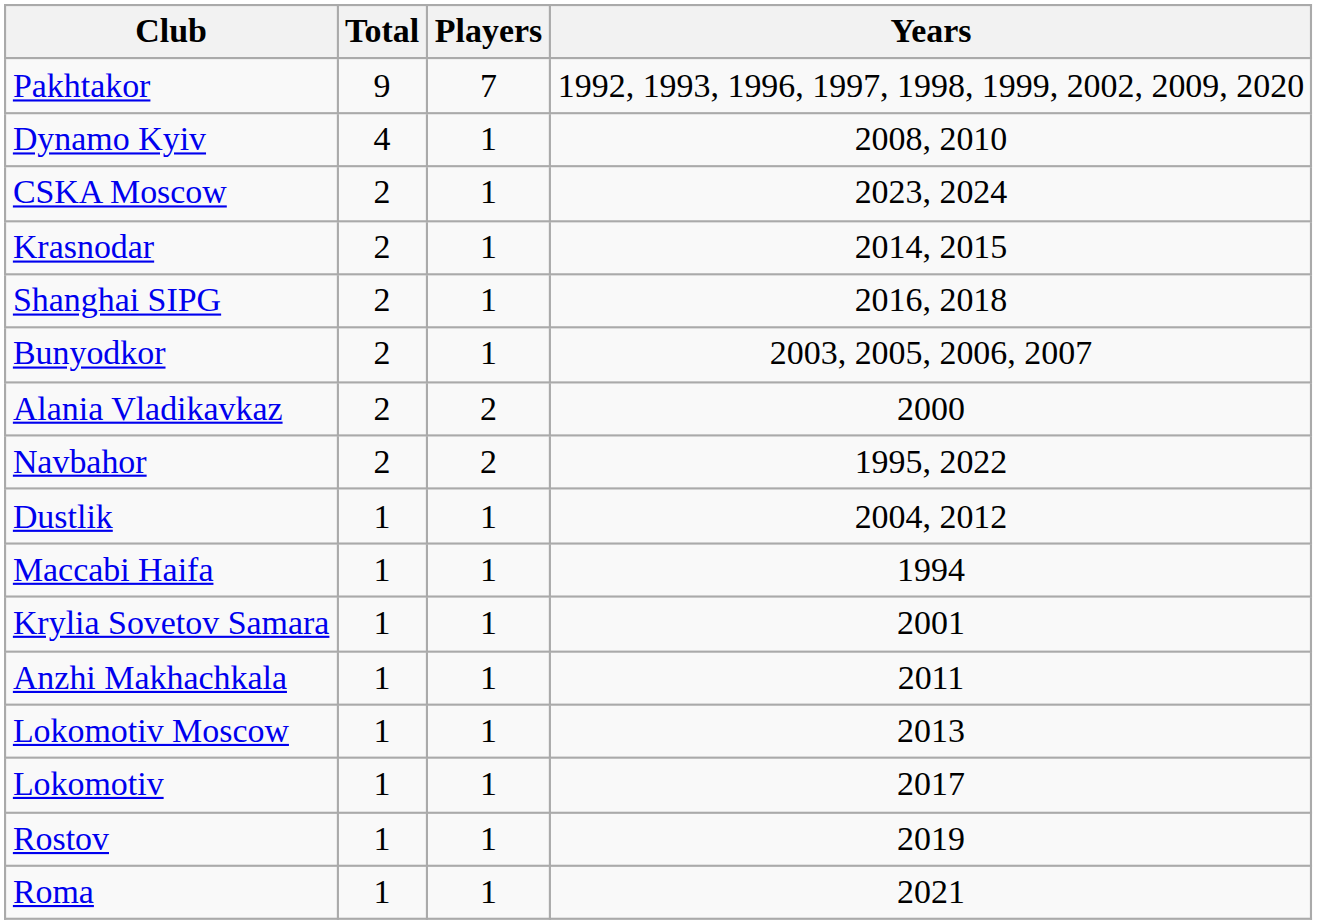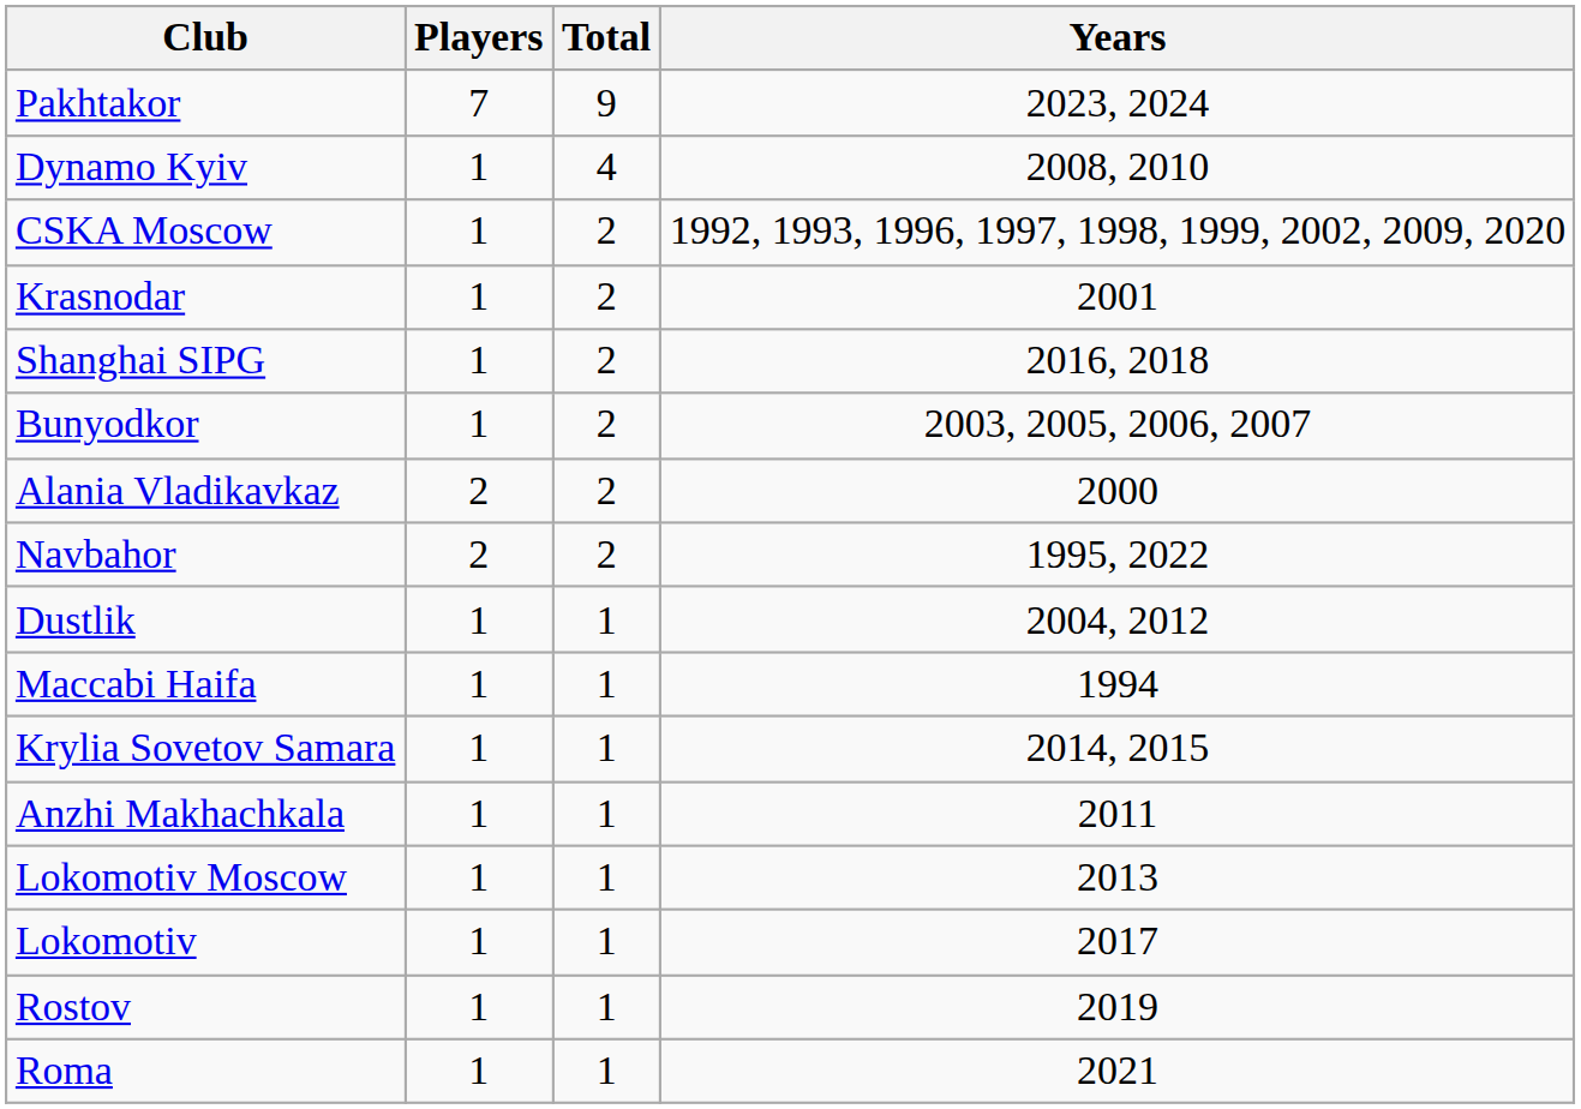 <table class="sortable wikitable">
 <tr>
 <th>Club</th>
+<th>Players</th>
 <th>Total</th>
-<th>Players</th>
 <th>Years</th>
 </tr>
 <tr>
 <td> <a href='#'>Pakhtakor</a></td>
+<td align=center>7</td>
 <td align=center>9</td>
-<td align=center>7</td>
-<td align=center>1992, 1993, 1996, 1997, 1998, 1999, 2002, 2009, 2020</td>
+<td align=center>2023, 2024</td>
 </tr>
 <tr>
 <td> <a href='#'>Dynamo Kyiv</a></td>
+<td align=center>1</td>
 <td align=center>4</td>
-<td align=center>1</td>
 <td align=center>2008, 2010</td>
 </tr>
 <tr>
 <td> <a href='#'>CSKA Moscow</a></td>
+<td align=center>1</td>
 <td align=center>2</td>
-<td align=center>1</td>
-<td align=center>2023, 2024</td>
+<td align=center>1992, 1993, 1996, 1997, 1998, 1999, 2002, 2009, 2020</td>
 </tr>
 <tr>
 <td> <a href='#'>Krasnodar</a></td>
+<td align=center>1</td>
 <td align=center>2</td>
-<td align=center>1</td>
-<td align=center>2014, 2015</td>
+<td align=center>2001</td>
 </tr>
 <tr>
 <td> <a href='#'>Shanghai SIPG</a></td>
+<td align=center>1</td>
 <td align=center>2</td>
-<td align=center>1</td>
 <td align=center>2016, 2018</td>
 </tr>
 <tr>
 <td> <a href='#'>Bunyodkor</a></td>
+<td align=center>1</td>
 <td align=center>2</td>
-<td align=center>1</td>
 <td align=center>2003, 2005, 2006, 2007</td>
 </tr>
 <tr>
 <td> <a href='#'>Alania Vladikavkaz</a></td>
 <td align=center>2</td>
 <td align=center>2</td>
 <td align=center>2000</td>
 </tr>
 <tr>
 <td> <a href='#'>Navbahor</a></td>
 <td align=center>2</td>
 <td align=center>2</td>
 <td align=center>1995, 2022</td>
 </tr>
 <tr>
 <td> <a href='#'>Dustlik</a></td>
 <td align=center>1</td>
 <td align=center>1</td>
 <td align=center>2004, 2012</td>
 </tr>
 <tr>
 <td> <a href='#'>Maccabi Haifa</a></td>
 <td align=center>1</td>
 <td align=center>1</td>
 <td align=center>1994</td>
 </tr>
 <tr>
 <td> <a href='#'>Krylia Sovetov Samara</a></td>
 <td align=center>1</td>
 <td align=center>1</td>
-<td align=center>2001</td>
+<td align=center>2014, 2015</td>
 </tr>
 <tr>
 <td> <a href='#'>Anzhi Makhachkala</a></td>
 <td align=center>1</td>
 <td align=center>1</td>
 <td align=center>2011</td>
 </tr>
 <tr>
 <td> <a href='#'>Lokomotiv Moscow</a></td>
 <td align=center>1</td>
 <td align=center>1</td>
 <td align=center>2013</td>
 </tr>
 <tr>
 <td> <a href='#'>Lokomotiv</a></td>
 <td align=center>1</td>
 <td align=center>1</td>
 <td align=center>2017</td>
 </tr>
 <tr>
 <td> <a href='#'>Rostov</a></td>
 <td align=center>1</td>
 <td align=center>1</td>
 <td align=center>2019</td>
 </tr>
 <tr>
 <td> <a href='#'>Roma</a></td>
 <td align=center>1</td>
 <td align=center>1</td>
 <td align=center>2021</td>
 </tr>
 </table>
